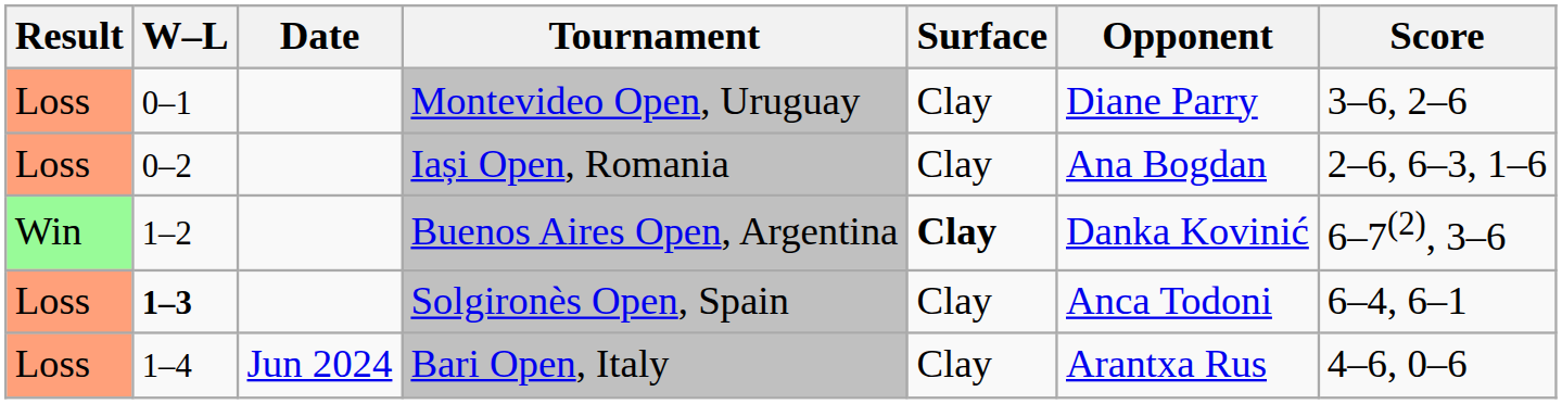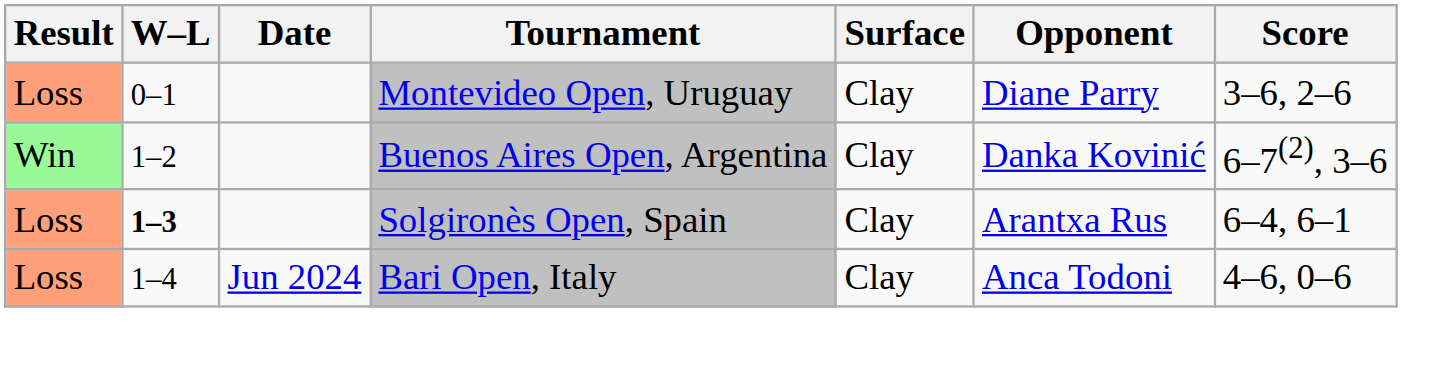 <table class="sortable wikitable">
 <tr>
 <th>Result</th>
 <th class="unsortable">W–L</th>
 <th>Date</th>
 <th>Tournament</th>
 <th>Surface</th>
 <th>Opponent</th>
 <th class=unsortable>Score</th>
 </tr>
 <tr>
 <td bgcolor=FFA07A>Loss</td>
 <td><small>0–1</small></td>
 <td><a href='#'></a></td>
 <td bgcolor=silver><a href='#'>Montevideo Open</a>, Uruguay</td>
 <td>Clay</td>
 <td> <a href='#'>Diane Parry</a></td>
 <td>3–6, 2–6</td>
 </tr>
 <tr>
-<td bgcolor=FFA07A>Loss</td>
-<td><small>0–2</small></td>
-<td><a href='#'></a></td>
-<td bgcolor=silver><a href='#'>Iași Open</a>, Romania</td>
-<td>Clay</td>
-<td> <a href='#'>Ana Bogdan</a></td>
-<td>2–6, 6–3, 1–6</td>
-</tr>
-<tr>
 <td bgcolor=98FB98>Win</td>
 <td><small>1–2</small></td>
 <td><a href='#'></a></td>
 <td bgcolor=silver><a href='#'>Buenos Aires Open</a>, Argentina</td>
-<td><strong>Clay</strong></td>
+<td>Clay</td>
 <td> <a href='#'>Danka Kovinić</a></td>
 <td>6–7<sup>(2)</sup>, 3–6</td>
 </tr>
 <tr>
 <td bgcolor=FFA07A>Loss</td>
 <td><strong><small>1–3</small></strong></td>
 <td><a href='#'></a></td>
 <td bgcolor=silver><a href='#'>Solgironès Open</a>, Spain</td>
 <td>Clay</td>
-<td> <a href='#'>Anca Todoni</a></td>
+<td> <a href='#'>Arantxa Rus</a></td>
 <td>6–4, 6–1</td>
 </tr>
 <tr>
 <td bgcolor=FFA07A>Loss</td>
 <td><small>1–4</small></td>
 <td><a href='#'>Jun 2024</a></td>
 <td bgcolor=silver><a href='#'>Bari Open</a>, Italy</td>
 <td>Clay</td>
-<td> <a href='#'>Arantxa Rus</a></td>
+<td> <a href='#'>Anca Todoni</a></td>
 <td>4–6, 0–6</td>
 </tr>
 </table>
